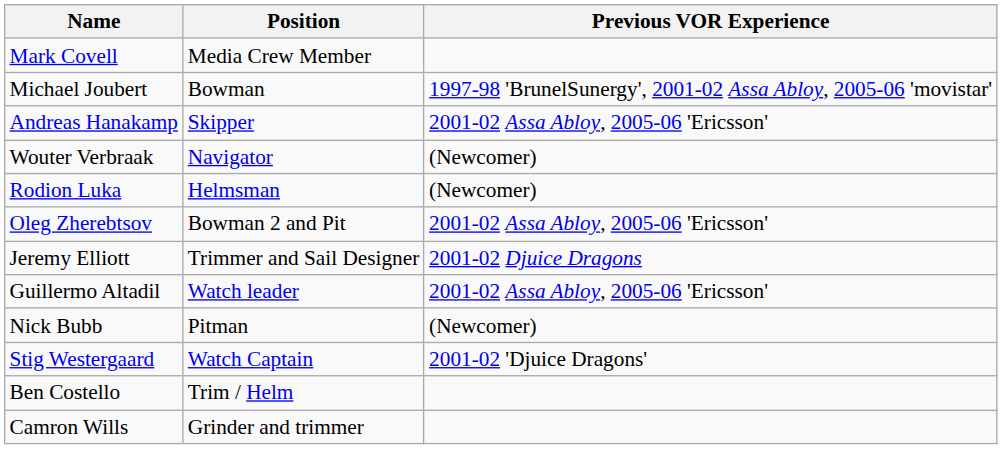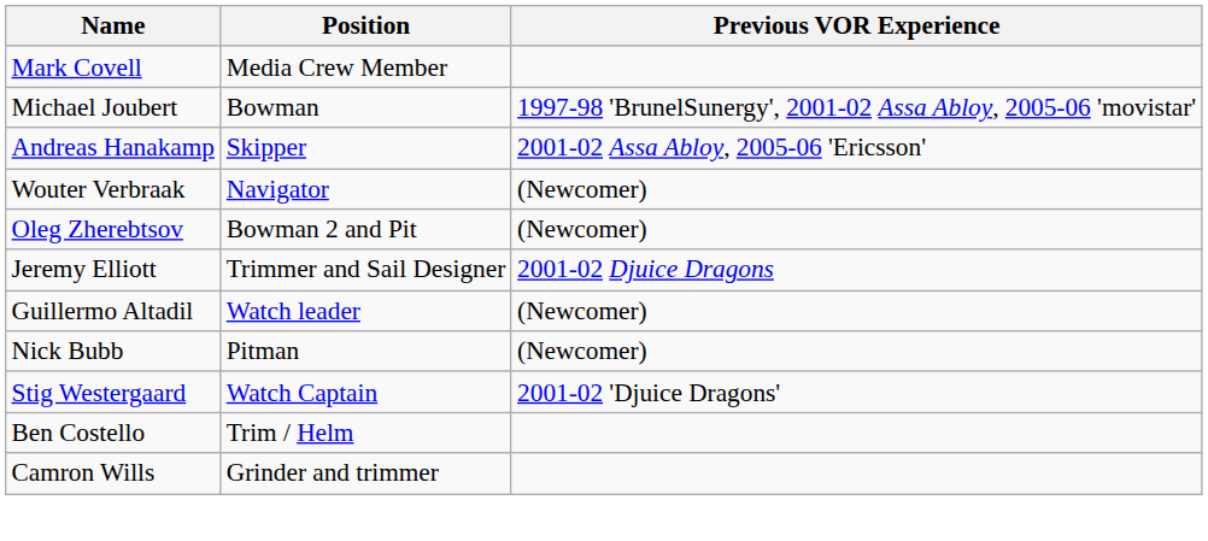 <table class="wikitable">
 <tr>
 <th>Name</th>
 <th>Position</th>
 <th>Previous VOR Experience</th>
 </tr>
 <tr>
 <td> <a href='#'>Mark Covell</a></td>
 <td>Media Crew Member</td>
 <td></td>
 </tr>
 <tr>
 <td> Michael Joubert</td>
 <td>Bowman</td>
 <td><a href='#'>1997-98</a> 'BrunelSunergy', <a href='#'>2001-02</a> <em><a href='#'>Assa Abloy</a></em>, <a href='#'>2005-06</a> 'movistar'</td>
 </tr>
 <tr>
 <td> <a href='#'>Andreas Hanakamp</a></td>
 <td><a href='#'>Skipper</a></td>
 <td><a href='#'>2001-02</a> <em><a href='#'>Assa Abloy</a></em>, <a href='#'>2005-06</a> 'Ericsson'</td>
 </tr>
 <tr>
 <td> Wouter Verbraak</td>
 <td><a href='#'>Navigator</a></td>
 <td>(Newcomer)</td>
 </tr>
 <tr>
-<td> <a href='#'>Rodion Luka</a></td>
-<td><a href='#'>Helmsman</a></td>
-<td>(Newcomer)</td>
-</tr>
-<tr>
 <td> <a href='#'>Oleg Zherebtsov</a></td>
 <td>Bowman 2 and Pit</td>
-<td><a href='#'>2001-02</a> <em><a href='#'>Assa Abloy</a></em>, <a href='#'>2005-06</a> 'Ericsson'</td>
+<td>(Newcomer)</td>
 </tr>
 <tr>
 <td> Jeremy Elliott</td>
 <td>Trimmer and Sail Designer</td>
 <td><a href='#'>2001-02</a> <em><a href='#'>Djuice Dragons</a></em></td>
 </tr>
 <tr>
 <td> Guillermo Altadil</td>
 <td><a href='#'>Watch leader</a></td>
-<td><a href='#'>2001-02</a> <em><a href='#'>Assa Abloy</a></em>, <a href='#'>2005-06</a> 'Ericsson'</td>
+<td>(Newcomer)</td>
 </tr>
 <tr>
 <td> Nick Bubb</td>
 <td>Pitman</td>
 <td>(Newcomer)</td>
 </tr>
 <tr>
 <td> <a href='#'>Stig Westergaard</a></td>
 <td><a href='#'>Watch Captain</a></td>
 <td><a href='#'>2001-02</a> 'Djuice Dragons'</td>
 </tr>
 <tr>
 <td> Ben Costello</td>
 <td>Trim / <a href='#'>Helm</a></td>
 <td></td>
 </tr>
 <tr>
 <td> Camron Wills</td>
 <td>Grinder and trimmer</td>
 <td></td>
 </tr>
 </table>
